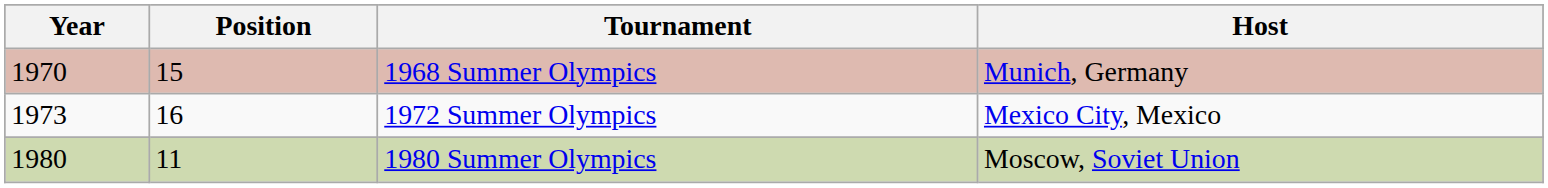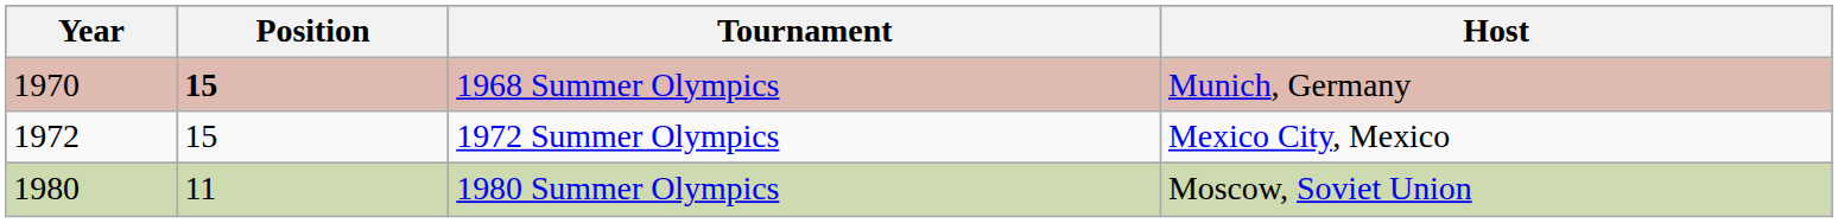 <table class="wikitable" width=70%>
 <tr>
 <th>Year</th>
 <th>Position</th>
 <th>Tournament</th>
 <th>Host</th>
 </tr>
 <tr valign="top" bgcolor="#DEBAB0">
 <td>1970</td>
-<td>15</td>
+<td><strong>15</strong></td>
 <td><a href='#'>1968 Summer Olympics</a></td>
 <td><a href='#'>Munich</a>, Germany</td>
 </tr>
 <tr valign="top" bgcolor=>
-<td>1973</td>
-<td>16</td>
+<td>1972</td>
+<td>15</td>
 <td><a href='#'>1972 Summer Olympics</a></td>
 <td><a href='#'>Mexico City</a>, Mexico</td>
 </tr>
 <tr valign="top" bgcolor="#CEDAB0">
 <td>1980</td>
 <td>11</td>
 <td><a href='#'>1980 Summer Olympics</a></td>
 <td>Moscow, <a href='#'>Soviet Union</a></td>
 </tr>
 </table>
